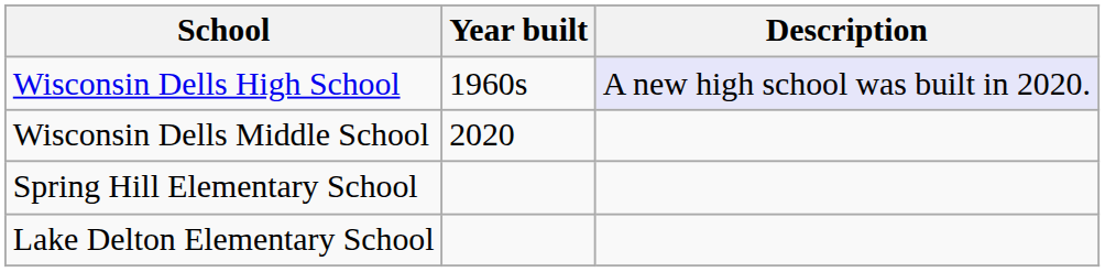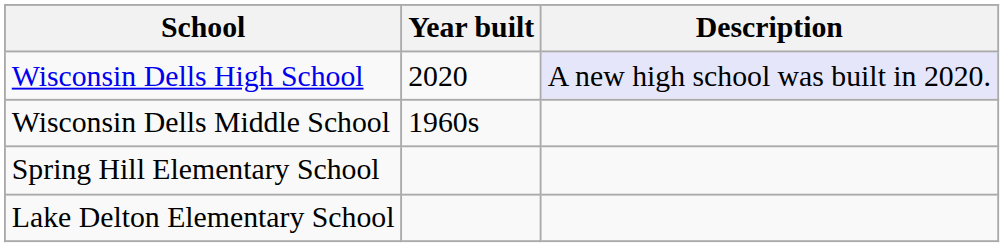 <table class="wikitable">
 <tr>
 <th>School</th>
 <th>Year built</th>
 <th>Description</th>
 </tr>
 <tr>
 <td><a href='#'>Wisconsin Dells High School</a></td>
-<td>1960s</td>
+<td>2020</td>
 <td style="background: lavender;">A new high school was built in 2020.</td>
 </tr>
 <tr>
 <td>Wisconsin Dells Middle School</td>
-<td>2020</td>
+<td>1960s</td>
 <td></td>
 </tr>
 <tr>
 <td>Spring Hill Elementary School</td>
 <td></td>
 <td></td>
 </tr>
 <tr>
 <td>Lake Delton Elementary School</td>
 <td></td>
 <td></td>
 </tr>
 </table>
